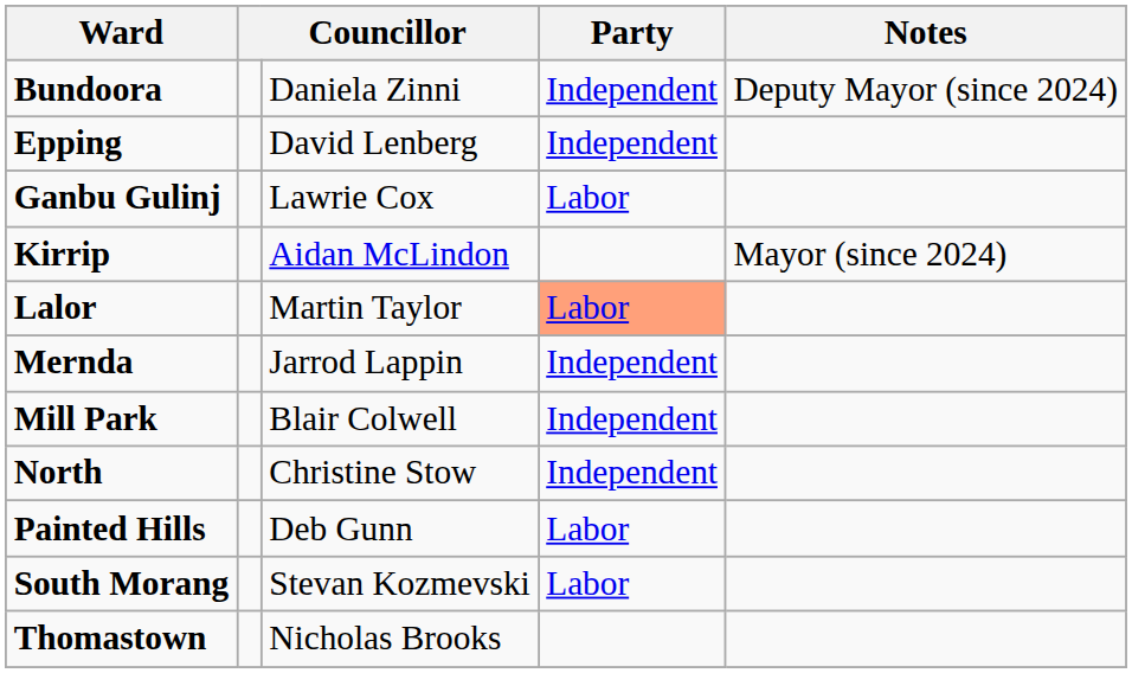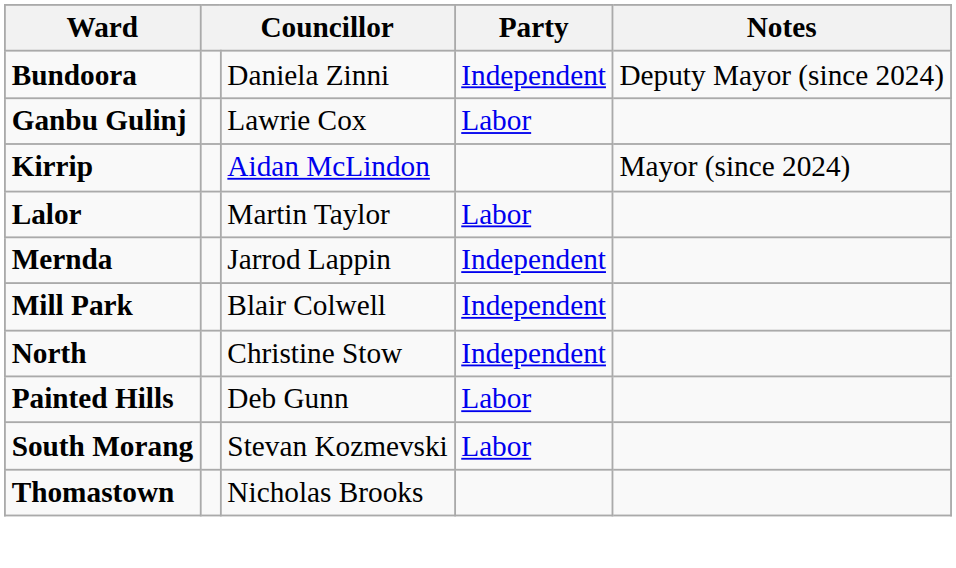 <table class="wikitable">
 <tr>
 <th>Ward</th>
 <th colspan="2">Councillor</th>
 <th>Party</th>
 <th>Notes</th>
 </tr>
 <tr>
 <td><strong>Bundoora</strong></td>
 <td> </td>
 <td>Daniela Zinni</td>
 <td><a href='#'>Independent</a></td>
 <td>Deputy Mayor (since 2024)</td>
-</tr>
-<tr>
-<td><strong>Epping</strong></td>
-<td> </td>
-<td>David Lenberg</td>
-<td><a href='#'>Independent</a></td>
-<td></td>
 </tr>
 <tr>
 <td><strong>Ganbu Gulinj</strong></td>
 <td> </td>
 <td>Lawrie Cox</td>
 <td><a href='#'>Labor</a></td>
 <td></td>
 </tr>
 <tr>
 <td><strong>Kirrip</strong></td>
 <td> </td>
 <td><a href='#'>Aidan McLindon</a></td>
 <td></td>
 <td>Mayor (since 2024)</td>
 </tr>
 <tr>
 <td><strong>Lalor</strong></td>
 <td> </td>
 <td>Martin Taylor</td>
-<td style="background: lightsalmon;"><a href='#'>Labor</a></td>
+<td><a href='#'>Labor</a></td>
 <td></td>
 </tr>
 <tr>
 <td><strong>Mernda</strong></td>
 <td> </td>
 <td>Jarrod Lappin</td>
 <td><a href='#'>Independent</a></td>
 <td></td>
 </tr>
 <tr>
 <td><strong>Mill Park</strong></td>
 <td> </td>
 <td>Blair Colwell</td>
 <td><a href='#'>Independent</a></td>
 <td></td>
 </tr>
 <tr>
 <td><strong>North</strong></td>
 <td> </td>
 <td>Christine Stow</td>
 <td><a href='#'>Independent</a></td>
 <td></td>
 </tr>
 <tr>
 <td><strong>Painted Hills</strong></td>
 <td> </td>
 <td>Deb Gunn</td>
 <td><a href='#'>Labor</a></td>
 <td></td>
 </tr>
 <tr>
 <td><strong>South Morang</strong></td>
 <td> </td>
 <td>Stevan Kozmevski</td>
 <td><a href='#'>Labor</a></td>
 <td></td>
 </tr>
 <tr>
 <td><strong>Thomastown</strong></td>
 <td> </td>
 <td>Nicholas Brooks</td>
 <td></td>
 <td></td>
 </tr>
 </table>
